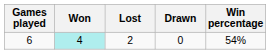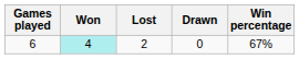 <table class="wikitable" style="text-align:center">
 <tr>
 <th width="70">Games played</th>
 <th width="70">Won</th>
 <th width="70">Lost</th>
 <th width="70">Drawn</th>
 <th width="70">Win percentage</th>
 </tr>
 <tr>
 <td>6</td>
 <td style="background: paleturquoise;">4</td>
 <td>2</td>
 <td>0</td>
-<td>54%</td>
+<td>67%</td>
 </tr>
 </table>
